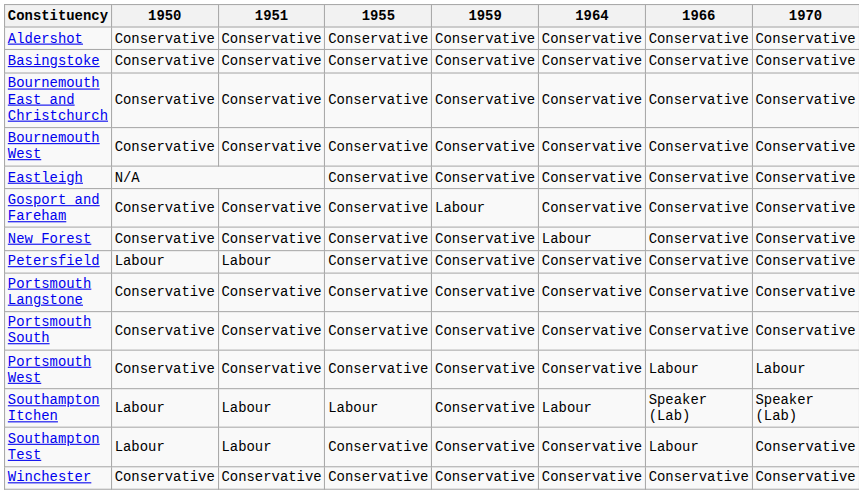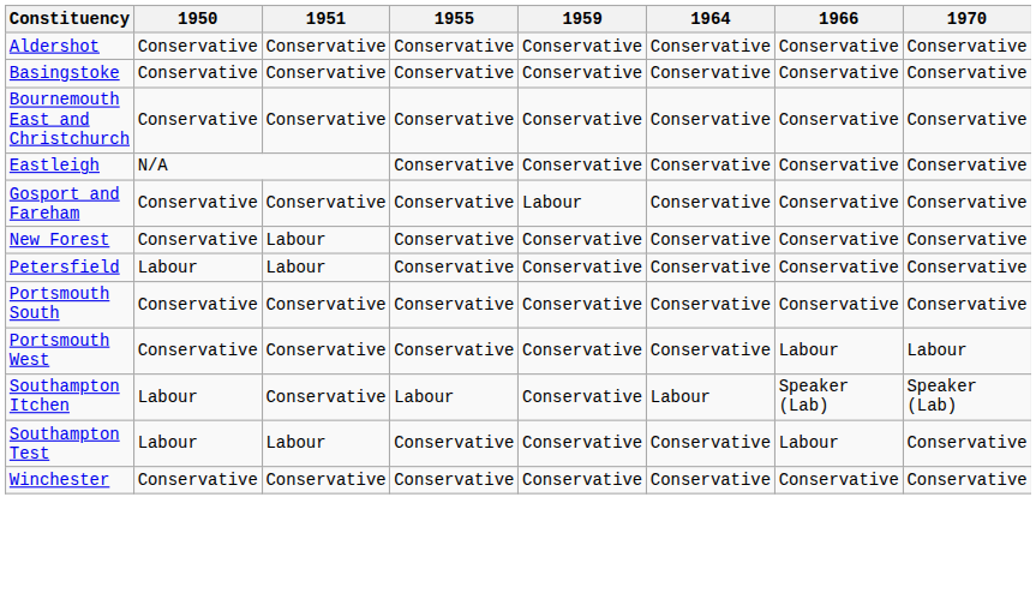 <table class="wikitable sortable">
 <tr>
 <th>Constituency</th>
 <th>1950</th>
 <th>1951</th>
 <th>1955</th>
 <th>1959</th>
 <th>1964</th>
 <th>1966</th>
 <th>1970</th>
 </tr>
 <tr>
 <td><a href='#'>Aldershot</a></td>
 <td bgcolor=>Conservative</td>
 <td bgcolor=>Conservative</td>
 <td bgcolor=>Conservative</td>
 <td bgcolor=>Conservative</td>
 <td bgcolor=>Conservative</td>
 <td bgcolor=>Conservative</td>
 <td bgcolor=>Conservative</td>
 </tr>
 <tr>
 <td><a href='#'>Basingstoke</a></td>
 <td bgcolor=>Conservative</td>
 <td bgcolor=>Conservative</td>
 <td bgcolor=>Conservative</td>
 <td bgcolor=>Conservative</td>
 <td bgcolor=>Conservative</td>
 <td bgcolor=>Conservative</td>
 <td bgcolor=>Conservative</td>
 </tr>
 <tr>
 <td><a href='#'>Bournemouth East and Christchurch</a></td>
 <td bgcolor=>Conservative</td>
 <td bgcolor=>Conservative</td>
 <td bgcolor=>Conservative</td>
 <td bgcolor=>Conservative</td>
 <td bgcolor=>Conservative</td>
 <td bgcolor=>Conservative</td>
 <td bgcolor=>Conservative</td>
 </tr>
 <tr>
-<td><a href='#'>Bournemouth West</a></td>
-<td bgcolor=>Conservative</td>
-<td bgcolor=>Conservative</td>
-<td bgcolor=>Conservative</td>
-<td bgcolor=>Conservative</td>
-<td bgcolor=>Conservative</td>
-<td bgcolor=>Conservative</td>
-<td bgcolor=>Conservative</td>
-</tr>
-<tr>
 <td><a href='#'>Eastleigh</a></td>
 <td colspan="2">N/A</td>
 <td bgcolor=>Conservative</td>
 <td bgcolor=>Conservative</td>
 <td bgcolor=>Conservative</td>
 <td bgcolor=>Conservative</td>
 <td bgcolor=>Conservative</td>
 </tr>
 <tr>
 <td><a href='#'>Gosport and Fareham</a></td>
 <td bgcolor=>Conservative</td>
 <td bgcolor=>Conservative</td>
 <td bgcolor=>Conservative</td>
 <td bgcolor=>Labour</td>
 <td bgcolor=>Conservative</td>
 <td bgcolor=>Conservative</td>
 <td bgcolor=>Conservative</td>
 </tr>
 <tr>
 <td><a href='#'>New Forest</a></td>
 <td bgcolor=>Conservative</td>
-<td bgcolor=>Conservative</td>
-<td bgcolor=>Conservative</td>
-<td bgcolor=>Conservative</td>
-<td bgcolor=>Labour</td>
-<td bgcolor=>Conservative</td>
-<td bgcolor=>Conservative</td>
-</tr>
-<tr>
-<td><a href='#'>Petersfield</a></td>
-<td bgcolor=>Labour</td>
 <td bgcolor=>Labour</td>
 <td bgcolor=>Conservative</td>
 <td bgcolor=>Conservative</td>
 <td bgcolor=>Conservative</td>
 <td bgcolor=>Conservative</td>
 <td bgcolor=>Conservative</td>
 </tr>
 <tr>
-<td><a href='#'>Portsmouth Langstone</a></td>
-<td bgcolor=>Conservative</td>
-<td bgcolor=>Conservative</td>
+<td><a href='#'>Petersfield</a></td>
+<td bgcolor=>Labour</td>
+<td bgcolor=>Labour</td>
 <td bgcolor=>Conservative</td>
 <td bgcolor=>Conservative</td>
 <td bgcolor=>Conservative</td>
 <td bgcolor=>Conservative</td>
 <td bgcolor=>Conservative</td>
 </tr>
 <tr>
 <td><a href='#'>Portsmouth South</a></td>
 <td bgcolor=>Conservative</td>
 <td bgcolor=>Conservative</td>
 <td bgcolor=>Conservative</td>
 <td bgcolor=>Conservative</td>
 <td bgcolor=>Conservative</td>
 <td bgcolor=>Conservative</td>
 <td bgcolor=>Conservative</td>
 </tr>
 <tr>
 <td><a href='#'>Portsmouth West</a></td>
 <td bgcolor=>Conservative</td>
 <td bgcolor=>Conservative</td>
 <td bgcolor=>Conservative</td>
 <td bgcolor=>Conservative</td>
 <td bgcolor=>Conservative</td>
 <td bgcolor=>Labour</td>
 <td bgcolor=>Labour</td>
 </tr>
 <tr>
 <td><a href='#'>Southampton Itchen</a></td>
 <td bgcolor=>Labour</td>
-<td bgcolor=>Labour</td>
+<td bgcolor=>Conservative</td>
 <td bgcolor=>Labour</td>
 <td bgcolor=>Conservative</td>
 <td bgcolor=>Labour</td>
 <td>Speaker (Lab)</td>
 <td>Speaker (Lab)</td>
 </tr>
 <tr>
 <td><a href='#'>Southampton Test</a></td>
 <td bgcolor=>Labour</td>
 <td bgcolor=>Labour</td>
 <td bgcolor=>Conservative</td>
 <td bgcolor=>Conservative</td>
 <td bgcolor=>Conservative</td>
 <td bgcolor=>Labour</td>
 <td bgcolor=>Conservative</td>
 </tr>
 <tr>
 <td><a href='#'>Winchester</a></td>
 <td bgcolor=>Conservative</td>
 <td bgcolor=>Conservative</td>
 <td bgcolor=>Conservative</td>
 <td bgcolor=>Conservative</td>
 <td bgcolor=>Conservative</td>
 <td bgcolor=>Conservative</td>
 <td bgcolor=>Conservative</td>
 </tr>
 </table>
